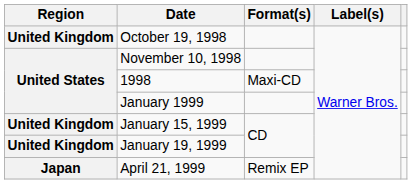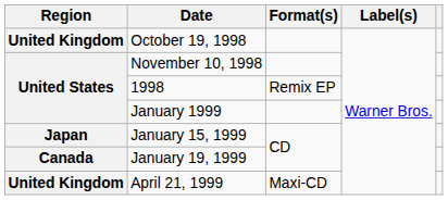 <table class="wikitable plainrowheaders">
 <tr>
 <th scope="col">Region</th>
 <th scope="col">Date</th>
 <th scope="col">Format(s)</th>
 <th scope="col">Label(s)</th>
 <th scope="col"></th>
 </tr>
 <tr>
 <th scope="row">United Kingdom</th>
 <td>October 19, 1998</td>
 <td></td>
 <td rowspan="7"><a href='#'>Warner Bros.</a></td>
 <td></td>
 </tr>
 <tr>
 <th scope="row" rowspan="3">United States</th>
 <td>November 10, 1998</td>
 <td></td>
 <td></td>
 </tr>
 <tr>
 <td>1998</td>
-<td>Maxi-CD</td>
+<td>Remix EP</td>
 <td></td>
 </tr>
 <tr>
 <td>January 1999</td>
 <td></td>
 <td></td>
 </tr>
 <tr>
-<th scope="row">United Kingdom</th>
+<th scope="row">Japan</th>
 <td>January 15, 1999</td>
 <td rowspan="2">CD</td>
 <td></td>
 </tr>
 <tr>
-<th scope="row">United Kingdom</th>
+<th scope="row">Canada</th>
 <td>January 19, 1999</td>
 <td></td>
 </tr>
 <tr>
-<th scope="row">Japan</th>
+<th scope="row">United Kingdom</th>
 <td>April 21, 1999</td>
-<td>Remix EP</td>
+<td>Maxi-CD</td>
 <td></td>
 </tr>
 </table>
